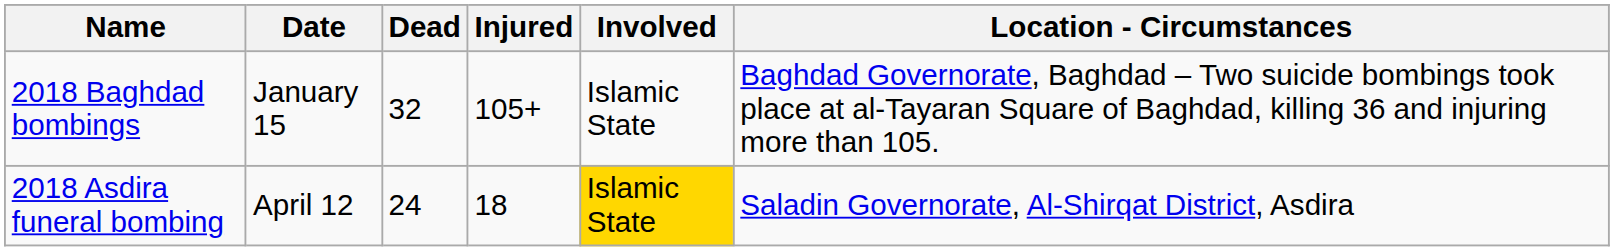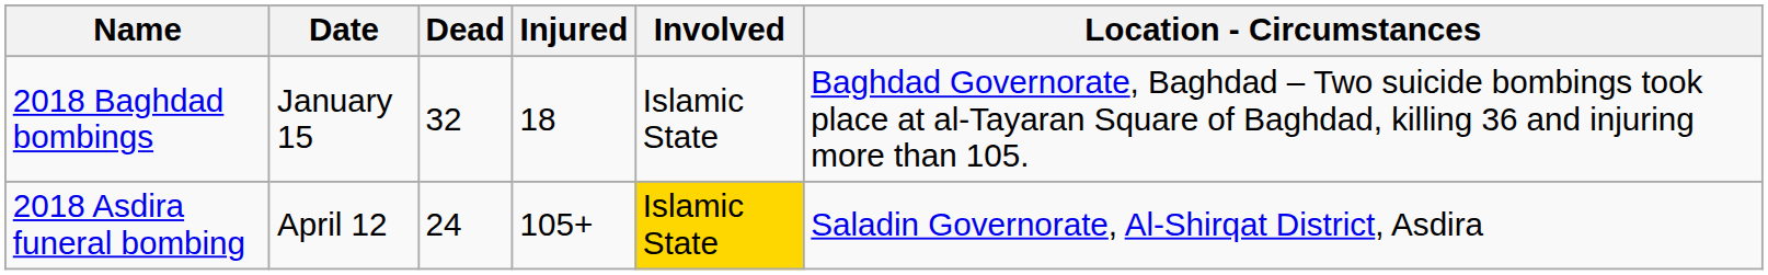 <table class="wikitable">
 <tr>
 <th>Name</th>
 <th>Date</th>
 <th>Dead</th>
 <th>Injured</th>
 <th>Involved</th>
 <th>Location - Circumstances</th>
 </tr>
 <tr>
 <td><a href='#'>2018 Baghdad bombings</a></td>
 <td>January 15</td>
 <td>32</td>
-<td>105+</td>
+<td>18</td>
 <td>Islamic State</td>
 <td><a href='#'>Baghdad Governorate</a>, Baghdad – Two suicide bombings took place at al-Tayaran Square of Baghdad, killing 36 and injuring more than 105.</td>
 </tr>
 <tr>
 <td><a href='#'>2018 Asdira funeral bombing</a></td>
 <td>April 12</td>
 <td>24</td>
-<td>18</td>
+<td>105+</td>
 <td style="background: gold;">Islamic State</td>
 <td><a href='#'>Saladin Governorate</a>, <a href='#'>Al-Shirqat District</a>, Asdira</td>
 </tr>
 </table>
